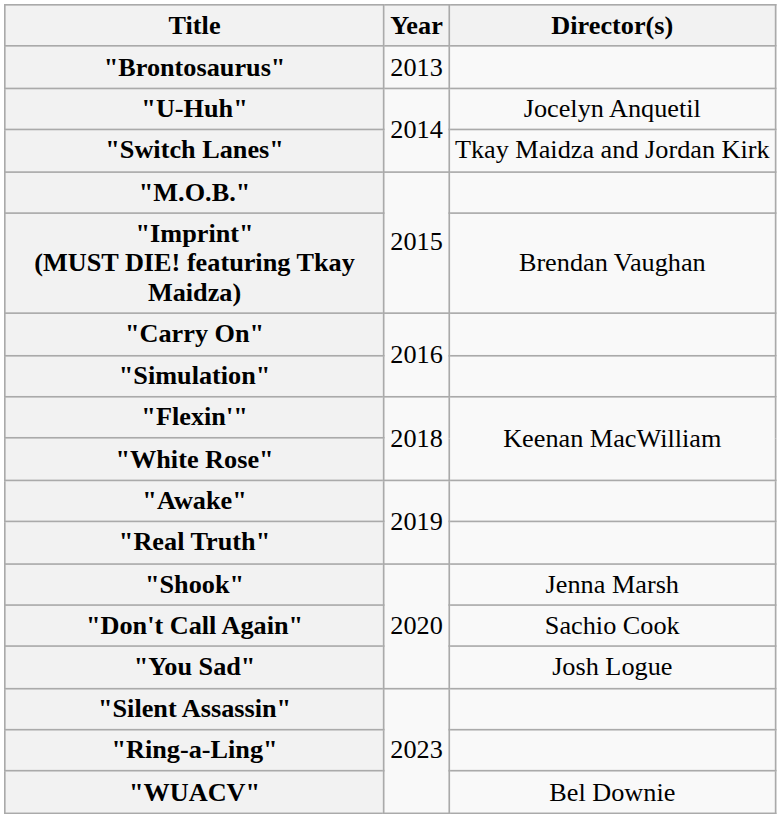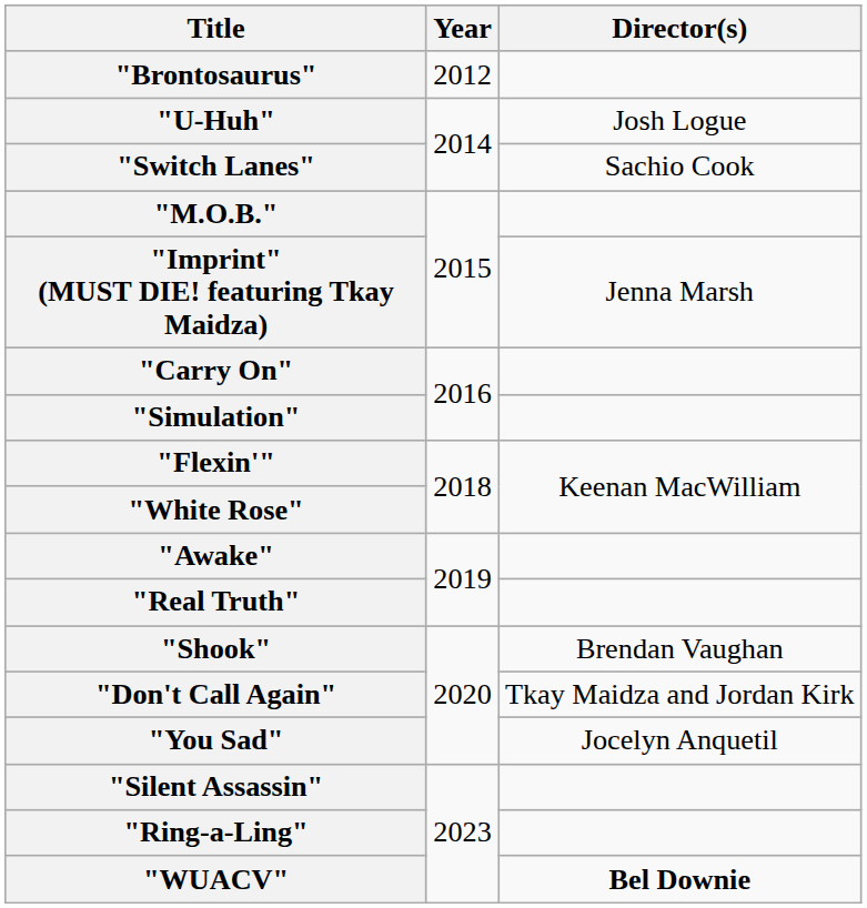 <table class="wikitable plainrowheaders" style="text-align:center;">
 <tr>
 <th scope="col" style="width:14em;">Title</th>
 <th scope="col">Year</th>
 <th scope="col">Director(s)</th>
 </tr>
 <tr>
 <th scope="row">"Brontosaurus"</th>
-<td>2013</td>
+<td>2012</td>
 <td></td>
 </tr>
 <tr>
 <th scope="row">"U-Huh"</th>
 <td rowspan="2">2014</td>
-<td>Jocelyn Anquetil</td>
+<td>Josh Logue</td>
 </tr>
 <tr>
 <th scope="row">"Switch Lanes"</th>
-<td>Tkay Maidza and Jordan Kirk</td>
+<td>Sachio Cook</td>
 </tr>
 <tr>
 <th scope="row">"M.O.B."</th>
 <td rowspan="2">2015</td>
 <td></td>
 </tr>
 <tr>
 <th scope="row">"Imprint"<br><span>(MUST DIE! featuring Tkay Maidza)</span></th>
-<td>Brendan Vaughan</td>
+<td>Jenna Marsh</td>
 </tr>
 <tr>
 <th scope="row">"Carry On"<br></th>
 <td rowspan="2">2016</td>
 <td></td>
 </tr>
 <tr>
 <th scope="row">"Simulation"</th>
 <td></td>
 </tr>
 <tr>
 <th scope="row">"Flexin'"<br></th>
 <td rowspan="2">2018</td>
 <td rowspan="2">Keenan MacWilliam</td>
 </tr>
 <tr>
 <th scope="row">"White Rose"</th>
 </tr>
 <tr>
 <th scope="row">"Awake"<br></th>
 <td rowspan="2">2019</td>
 <td></td>
 </tr>
 <tr>
 <th scope="row">"Real Truth"<br></th>
 <td></td>
 </tr>
 <tr>
 <th scope="row">"Shook"</th>
 <td rowspan="3">2020</td>
-<td>Jenna Marsh</td>
+<td>Brendan Vaughan</td>
 </tr>
 <tr>
 <th scope="row">"Don't Call Again"<br></th>
-<td>Sachio Cook</td>
+<td>Tkay Maidza and Jordan Kirk</td>
 </tr>
 <tr>
 <th scope="row">"You Sad"</th>
-<td>Josh Logue</td>
+<td>Jocelyn Anquetil</td>
 </tr>
 <tr>
 <th scope="row">"Silent Assassin"<br></th>
 <td rowspan="3">2023</td>
 <td></td>
 </tr>
 <tr>
 <th scope="row">"Ring-a-Ling"</th>
 <td></td>
 </tr>
 <tr>
 <th scope="row">"WUACV"</th>
-<td>Bel Downie</td>
+<td><strong>Bel Downie</strong></td>
 </tr>
 </table>
